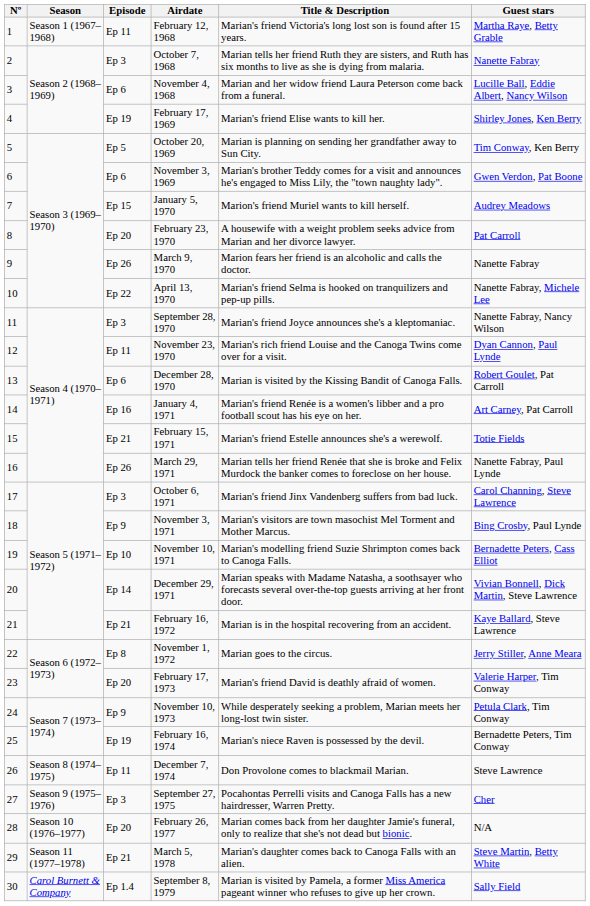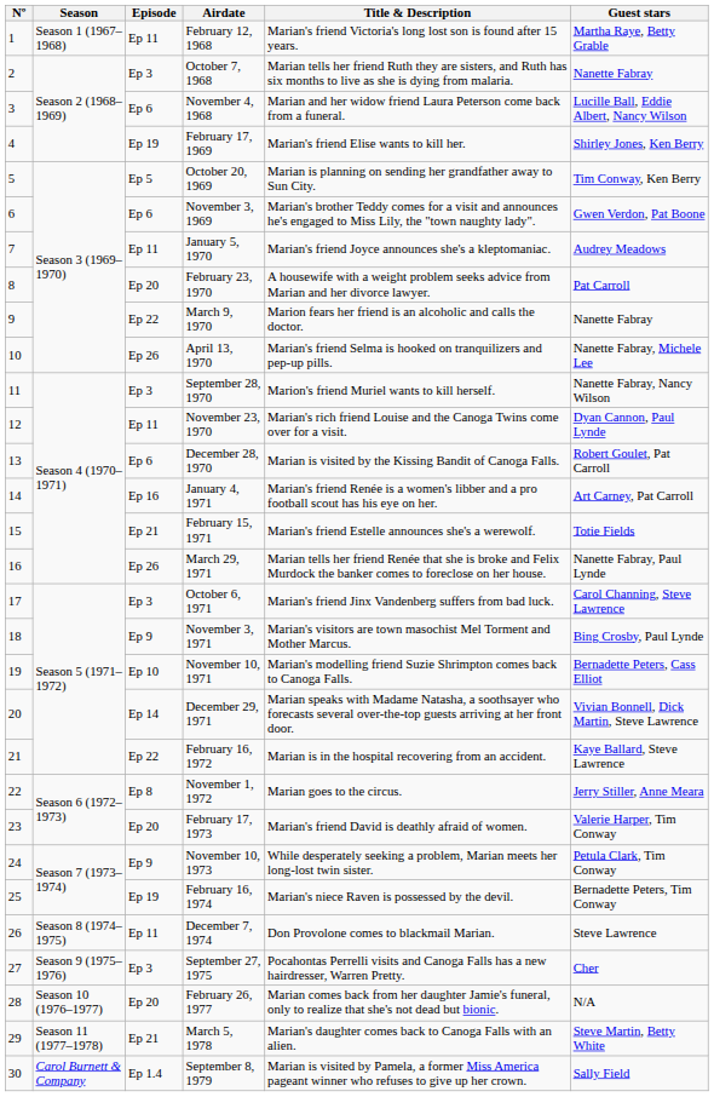 <table class="wikitable" style="text-align:left">
 <tr>
 <th style="padding:0 8px;">Nº</th>
 <th style="padding:0 8px;">Season</th>
 <th style="padding:0 8px;">Episode</th>
 <th style="padding:0 8px;">Airdate</th>
 <th style="padding:0 8px;">Title & Description</th>
 <th style="padding:0 8px;">Guest stars</th>
 </tr>
 <tr>
 <td>1</td>
 <td>Season 1 (1967–1968)</td>
 <td>Ep 11</td>
 <td>February 12, 1968</td>
 <td>Marian's friend Victoria's long lost son is found after 15 years.</td>
 <td><a href='#'>Martha Raye</a>, <a href='#'>Betty Grable</a></td>
 </tr>
 <tr>
 <td>2</td>
 <td rowspan=3>Season 2 (1968–1969)</td>
 <td>Ep 3</td>
 <td>October 7, 1968</td>
 <td>Marian tells her friend Ruth they are sisters, and Ruth has six months to live as she is dying from malaria.</td>
 <td><a href='#'>Nanette Fabray</a></td>
 </tr>
 <tr>
 <td>3</td>
 <td>Ep 6</td>
 <td>November 4, 1968</td>
 <td>Marian and her widow friend Laura Peterson come back from a funeral.</td>
 <td><a href='#'>Lucille Ball</a>, <a href='#'>Eddie Albert</a>, <a href='#'>Nancy Wilson</a></td>
 </tr>
 <tr>
 <td>4</td>
 <td>Ep 19</td>
 <td>February 17, 1969</td>
 <td>Marian's friend Elise wants to kill her.</td>
 <td><a href='#'>Shirley Jones</a>, <a href='#'>Ken Berry</a></td>
 </tr>
 <tr>
 <td>5</td>
 <td rowspan="6">Season 3 (1969–1970)</td>
 <td>Ep 5</td>
 <td>October 20, 1969</td>
 <td>Marian is planning on sending her grandfather away to Sun City.</td>
 <td><a href='#'>Tim Conway</a>, Ken Berry</td>
 </tr>
 <tr>
 <td>6</td>
 <td>Ep 6</td>
 <td>November 3, 1969</td>
 <td>Marian's brother Teddy comes for a visit and announces he's engaged to Miss Lily, the "town naughty lady".</td>
 <td><a href='#'>Gwen Verdon</a>, <a href='#'>Pat Boone</a></td>
 </tr>
 <tr>
 <td>7</td>
-<td>Ep 15</td>
+<td>Ep 11</td>
 <td>January 5, 1970</td>
-<td>Marion's friend Muriel wants to kill herself.</td>
+<td>Marian's friend Joyce announces she's a kleptomaniac.</td>
 <td><a href='#'>Audrey Meadows</a></td>
 </tr>
 <tr>
 <td>8</td>
 <td>Ep 20</td>
 <td>February 23, 1970</td>
 <td>A housewife with a weight problem seeks advice from Marian and her divorce lawyer.</td>
 <td><a href='#'>Pat Carroll</a></td>
 </tr>
 <tr>
 <td>9</td>
-<td>Ep 26</td>
+<td>Ep 22</td>
 <td>March 9, 1970</td>
 <td>Marion fears her friend is an alcoholic and calls the doctor.</td>
 <td>Nanette Fabray</td>
 </tr>
 <tr>
 <td>10</td>
-<td>Ep 22</td>
+<td>Ep 26</td>
 <td>April 13, 1970</td>
 <td>Marian's friend Selma is hooked on tranquilizers and pep-up pills.</td>
 <td>Nanette Fabray, <a href='#'>Michele Lee</a></td>
 </tr>
 <tr>
 <td>11</td>
 <td rowspan="6">Season 4 (1970–1971)</td>
 <td>Ep 3</td>
 <td>September 28, 1970</td>
-<td>Marian's friend Joyce announces she's a kleptomaniac.</td>
+<td>Marion's friend Muriel wants to kill herself.</td>
 <td>Nanette Fabray, Nancy Wilson</td>
 </tr>
 <tr>
 <td>12</td>
 <td>Ep 11</td>
 <td>November 23, 1970</td>
 <td>Marian's rich friend Louise and the Canoga Twins come over for a visit.</td>
 <td><a href='#'>Dyan Cannon</a>, <a href='#'>Paul Lynde</a></td>
 </tr>
 <tr>
 <td>13</td>
 <td>Ep 6</td>
 <td>December 28, 1970</td>
 <td>Marian is visited by the Kissing Bandit of Canoga Falls.</td>
 <td><a href='#'>Robert Goulet</a>, Pat Carroll</td>
 </tr>
 <tr>
 <td>14</td>
 <td>Ep 16</td>
 <td>January 4, 1971</td>
 <td>Marian's friend Renée is a women's libber and a pro football scout has his eye on her.</td>
 <td><a href='#'>Art Carney</a>, Pat Carroll</td>
 </tr>
 <tr>
 <td>15</td>
 <td>Ep 21</td>
 <td>February 15, 1971</td>
 <td>Marian's friend Estelle announces she's a werewolf.</td>
 <td><a href='#'>Totie Fields</a></td>
 </tr>
 <tr>
 <td>16</td>
 <td>Ep 26</td>
 <td>March 29, 1971</td>
 <td>Marian tells her friend Renée that she is broke and Felix Murdock the banker comes to foreclose on her house.</td>
 <td>Nanette Fabray, Paul Lynde</td>
 </tr>
 <tr>
 <td>17</td>
 <td rowspan="5">Season 5 (1971–1972)</td>
 <td>Ep 3</td>
 <td>October 6, 1971</td>
 <td>Marian's friend Jinx Vandenberg suffers from bad luck.</td>
 <td><a href='#'>Carol Channing</a>, <a href='#'>Steve Lawrence</a></td>
 </tr>
 <tr>
 <td>18</td>
 <td>Ep 9</td>
 <td>November 3, 1971</td>
 <td>Marian's visitors are town masochist Mel Torment and Mother Marcus.</td>
 <td><a href='#'>Bing Crosby</a>, Paul Lynde</td>
 </tr>
 <tr>
 <td>19</td>
 <td>Ep 10</td>
 <td>November 10, 1971</td>
 <td>Marian's modelling friend Suzie Shrimpton comes back to Canoga Falls.</td>
 <td><a href='#'>Bernadette Peters</a>, <a href='#'>Cass Elliot</a></td>
 </tr>
 <tr>
 <td>20</td>
 <td>Ep 14</td>
 <td>December 29, 1971</td>
 <td>Marian speaks with Madame Natasha, a soothsayer who forecasts several over-the-top guests arriving at her front door.</td>
 <td><a href='#'>Vivian Bonnell</a>, <a href='#'>Dick Martin</a>, Steve Lawrence</td>
 </tr>
 <tr>
 <td>21</td>
-<td>Ep 21</td>
+<td>Ep 22</td>
 <td>February 16, 1972</td>
 <td>Marian is in the hospital recovering from an accident.</td>
 <td><a href='#'>Kaye Ballard</a>, Steve Lawrence</td>
 </tr>
 <tr>
 <td>22</td>
 <td rowspan="2">Season 6 (1972–1973)</td>
 <td>Ep 8</td>
 <td>November 1, 1972</td>
 <td>Marian goes to the circus.</td>
 <td><a href='#'>Jerry Stiller</a>, <a href='#'>Anne Meara</a></td>
 </tr>
 <tr>
 <td>23</td>
 <td>Ep 20</td>
 <td>February 17, 1973</td>
 <td>Marian's friend David is deathly afraid of women.</td>
 <td><a href='#'>Valerie Harper</a>, Tim Conway</td>
 </tr>
 <tr>
 <td>24</td>
 <td rowspan="2">Season 7 (1973–1974)</td>
 <td>Ep 9</td>
 <td>November 10, 1973</td>
 <td>While desperately seeking a problem, Marian meets her long-lost twin sister.</td>
 <td><a href='#'>Petula Clark</a>, Tim Conway</td>
 </tr>
 <tr>
 <td>25</td>
 <td>Ep 19</td>
 <td>February 16, 1974</td>
 <td>Marian's niece Raven is possessed by the devil.</td>
 <td>Bernadette Peters, Tim Conway</td>
 </tr>
 <tr>
 <td>26</td>
 <td>Season 8 (1974–1975)</td>
 <td>Ep 11</td>
 <td>December 7, 1974</td>
 <td>Don Provolone comes to blackmail Marian.</td>
 <td>Steve Lawrence</td>
 </tr>
 <tr>
 <td>27</td>
 <td>Season 9 (1975–1976)</td>
 <td>Ep 3</td>
 <td>September 27, 1975</td>
 <td>Pocahontas Perrelli visits and Canoga Falls has a new hairdresser, Warren Pretty.</td>
 <td><a href='#'>Cher</a></td>
 </tr>
 <tr>
 <td>28</td>
 <td>Season 10 (1976–1977)</td>
 <td>Ep 20</td>
 <td>February 26, 1977</td>
 <td>Marian comes back from her daughter Jamie's funeral, only to realize that she's not dead but <a href='#'>bionic</a>.</td>
 <td>N/A</td>
 </tr>
 <tr>
 <td>29</td>
 <td>Season 11 (1977–1978)</td>
 <td>Ep 21</td>
 <td>March 5, 1978</td>
 <td>Marian's daughter comes back to Canoga Falls with an alien.</td>
 <td><a href='#'>Steve Martin</a>, <a href='#'>Betty White</a></td>
 </tr>
 <tr>
 <td>30</td>
 <td><em><a href='#'>Carol Burnett & Company</a></em></td>
 <td>Ep 1.4</td>
 <td>September 8, 1979</td>
 <td>Marian is visited by Pamela, a former <a href='#'>Miss America</a> pageant winner who refuses to give up her crown.</td>
 <td><a href='#'>Sally Field</a></td>
 </tr>
 </table>
